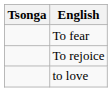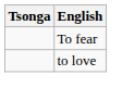 <table class="wikitable">
 <tr>
 <th>Tsonga</th>
 <th>English</th>
 </tr>
 <tr>
 <td></td>
 <td>To fear</td>
 </tr>
 <tr>
 <td></td>
-<td>To rejoice</td>
-</tr>
-<tr>
-<td></td>
 <td>to love</td>
 </tr>
 </table>
